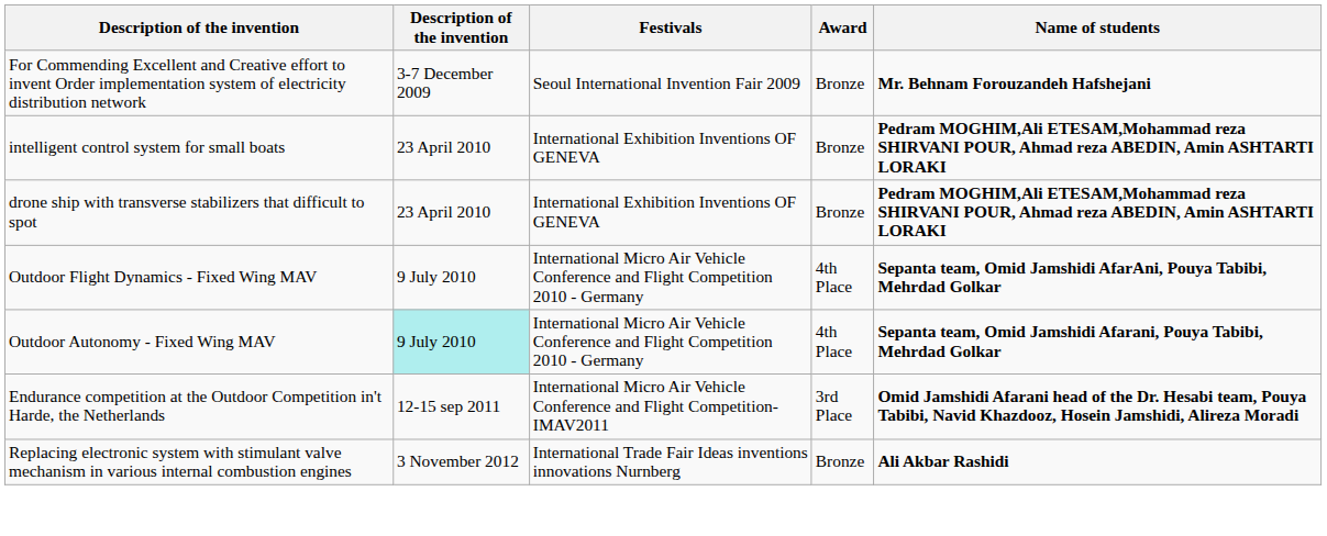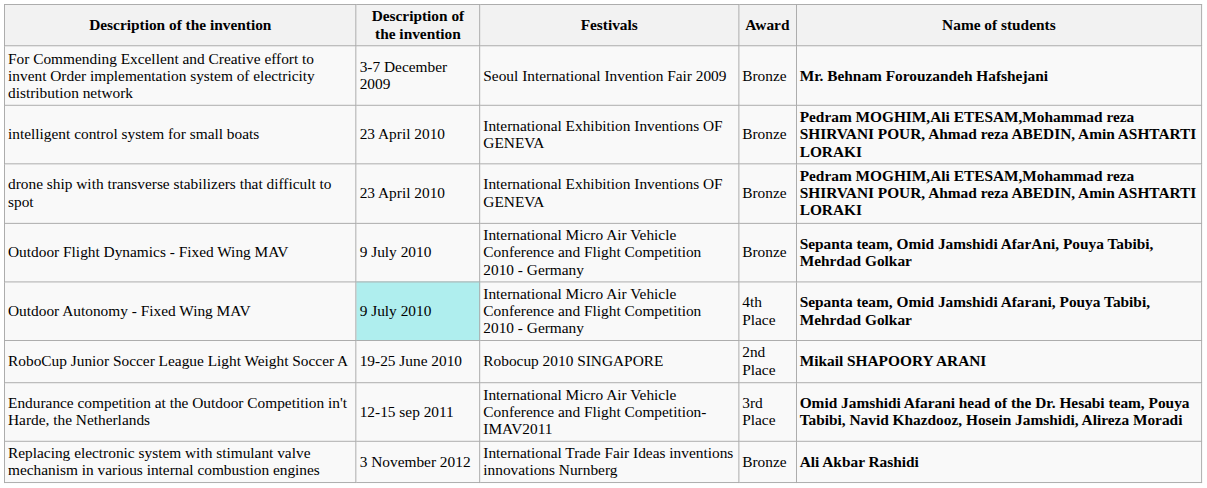 <table class="wikitable">
 <tr>
 <th><strong>Description of the invention</strong></th>
 <th><strong>Description of the invention</strong></th>
 <th><strong>Festivals</strong></th>
 <th><strong>Award</strong></th>
 <th><strong>Name of students</strong></th>
 </tr>
 <tr>
 <td>For Commending Excellent and Creative effort to invent Order implementation system of electricity distribution network</td>
 <td>3-7 December 2009</td>
 <td>Seoul International Invention Fair 2009</td>
 <td>Bronze</td>
 <td><strong>Mr. Behnam Forouzandeh Hafshejani</strong></td>
 </tr>
 <tr>
 <td>intelligent control system for small boats</td>
 <td>23 April 2010</td>
 <td>International Exhibition Inventions OF GENEVA</td>
 <td>Bronze</td>
 <td><strong>Pedram MOGHIM,Ali ETESAM,Mohammad reza SHIRVANI POUR, Ahmad reza ABEDIN, Amin ASHTARTI LORAKI</strong></td>
 </tr>
 <tr>
 <td>drone ship with transverse stabilizers that difficult to spot</td>
 <td>23 April 2010</td>
 <td>International Exhibition Inventions OF GENEVA</td>
 <td>Bronze</td>
 <td><strong>Pedram MOGHIM,Ali ETESAM,Mohammad reza SHIRVANI POUR, Ahmad reza ABEDIN, Amin ASHTARTI LORAKI</strong></td>
 </tr>
 <tr>
 <td>Outdoor Flight Dynamics - Fixed Wing MAV</td>
 <td>9 July 2010</td>
 <td>International Micro Air Vehicle Conference and Flight Competition 2010 - Germany</td>
-<td>4th Place</td>
+<td>Bronze</td>
 <td><strong>Sepanta team, Omid Jamshidi AfarAni, Pouya Tabibi, Mehrdad Golkar</strong></td>
 </tr>
 <tr>
 <td>Outdoor Autonomy - Fixed Wing MAV</td>
 <td style="background: paleturquoise;">9 July 2010</td>
 <td>International Micro Air Vehicle Conference and Flight Competition 2010 - Germany</td>
 <td>4th Place</td>
 <td><strong>Sepanta team, Omid Jamshidi Afarani, Pouya Tabibi, Mehrdad Golkar</strong></td>
+</tr>
+<tr>
+<td>RoboCup Junior Soccer League Light Weight Soccer A</td>
+<td>19-25 June 2010</td>
+<td>Robocup 2010 SINGAPORE</td>
+<td>2nd Place</td>
+<td><strong>Mikail SHAPOORY ARANI</strong></td>
 </tr>
 <tr>
 <td>Endurance competition at the Outdoor Competition in't Harde, the Netherlands</td>
 <td>12-15 sep 2011</td>
 <td>International Micro Air Vehicle Conference and Flight Competition- IMAV2011</td>
 <td>3rd Place</td>
 <td><strong>Omid Jamshidi Afarani head of the Dr. Hesabi team, Pouya Tabibi, Navid Khazdooz, Hosein Jamshidi, Alireza Moradi</strong></td>
 </tr>
 <tr>
 <td>Replacing electronic system with stimulant valve mechanism in various internal combustion engines</td>
 <td>3 November 2012</td>
 <td>International Trade Fair Ideas inventions innovations Nurnberg</td>
 <td>Bronze</td>
 <td><strong>Ali Akbar Rashidi</strong></td>
 </tr>
 </table>
